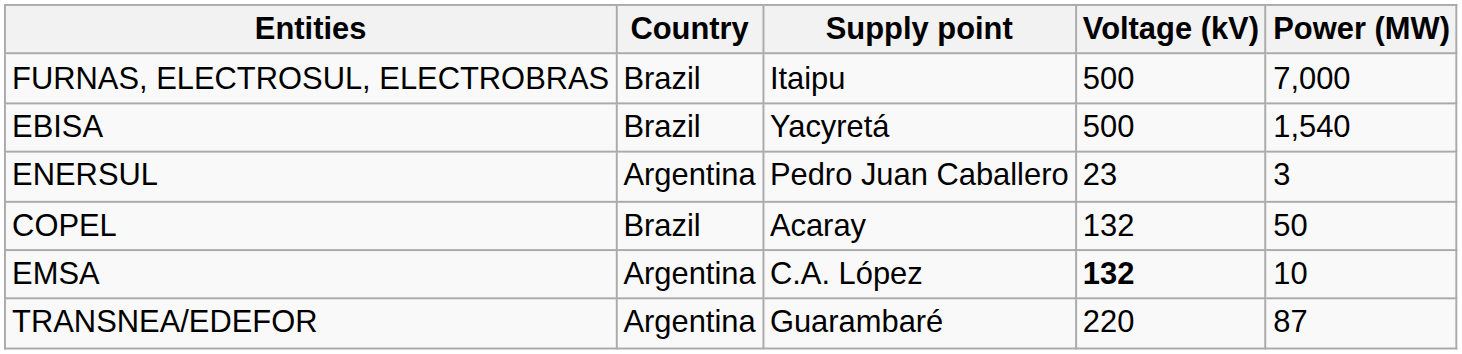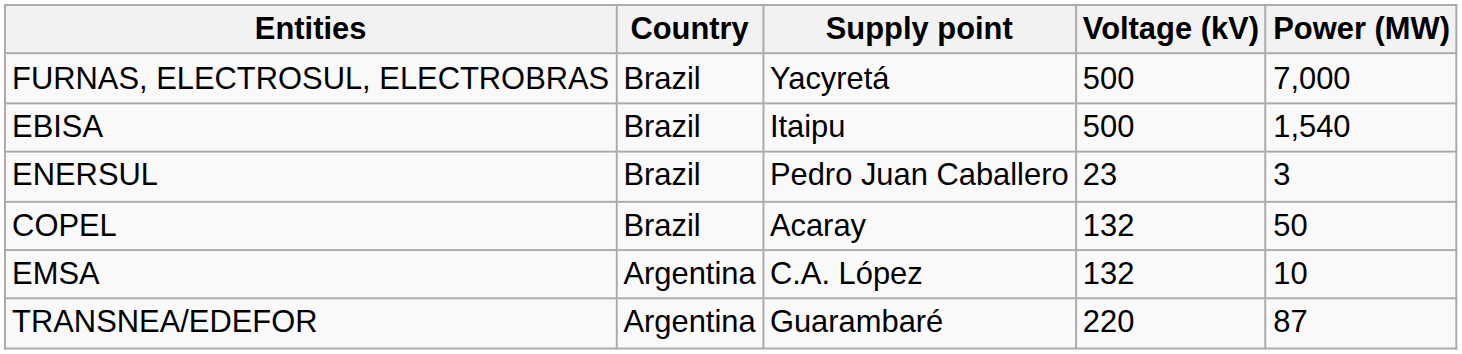 <table class="wikitable">
 <tr>
 <th>Entities</th>
 <th>Country</th>
 <th>Supply point</th>
 <th>Voltage (kV)</th>
 <th>Power (MW)</th>
 </tr>
 <tr>
 <td>FURNAS, ELECTROSUL, ELECTROBRAS</td>
 <td>Brazil</td>
-<td>Itaipu</td>
+<td>Yacyretá</td>
 <td>500</td>
 <td>7,000</td>
 </tr>
 <tr>
 <td>EBISA</td>
 <td>Brazil</td>
-<td>Yacyretá</td>
+<td>Itaipu</td>
 <td>500</td>
 <td>1,540</td>
 </tr>
 <tr>
 <td>ENERSUL</td>
-<td>Argentina</td>
+<td>Brazil</td>
 <td>Pedro Juan Caballero</td>
 <td>23</td>
 <td>3</td>
 </tr>
 <tr>
 <td>COPEL</td>
 <td>Brazil</td>
 <td>Acaray</td>
 <td>132</td>
 <td>50</td>
 </tr>
 <tr>
 <td>EMSA</td>
 <td>Argentina</td>
 <td>C.A. López</td>
-<td><strong>132</strong></td>
+<td>132</td>
 <td>10</td>
 </tr>
 <tr>
 <td>TRANSNEA/EDEFOR</td>
 <td>Argentina</td>
 <td>Guarambaré</td>
 <td>220</td>
 <td>87</td>
 </tr>
 </table>
